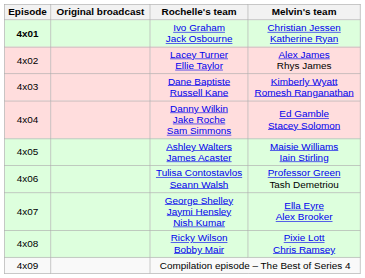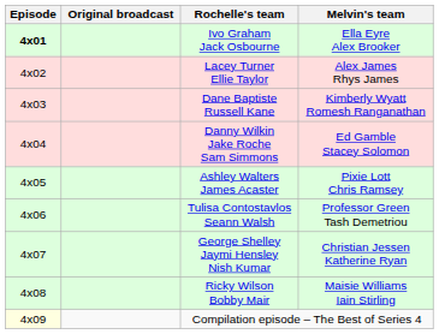 <table class="wikitable" style="text-align:center; width:575px;">
 <tr>
 <th>Episode</th>
 <th>Original broadcast</th>
 <th>Rochelle's team</th>
 <th>Melvin's team</th>
 </tr>
 <tr bgcolor="ddffdd">
 <td><strong>4x01</strong></td>
 <td></td>
 <td><a href='#'>Ivo Graham</a><br><a href='#'>Jack Osbourne</a></td>
-<td><a href='#'>Christian Jessen</a><br><a href='#'>Katherine Ryan</a></td>
+<td><a href='#'>Ella Eyre</a><br><a href='#'>Alex Brooker</a></td>
 </tr>
 <tr bgcolor="ffdddd">
 <td>4x02</td>
 <td></td>
 <td><a href='#'>Lacey Turner</a><br><a href='#'>Ellie Taylor</a></td>
 <td><a href='#'>Alex James</a><br>Rhys James</td>
 </tr>
 <tr bgcolor="ffdddd">
 <td>4x03</td>
 <td></td>
 <td><a href='#'>Dane Baptiste</a><br><a href='#'>Russell Kane</a></td>
 <td><a href='#'>Kimberly Wyatt</a><br><a href='#'>Romesh Ranganathan</a></td>
 </tr>
 <tr bgcolor="ffdddd">
 <td>4x04</td>
 <td></td>
 <td><a href='#'>Danny Wilkin</a><br><a href='#'>Jake Roche</a><br><a href='#'>Sam Simmons</a></td>
 <td><a href='#'>Ed Gamble</a><br><a href='#'>Stacey Solomon</a></td>
 </tr>
 <tr bgcolor="ddffdd">
 <td>4x05</td>
 <td></td>
 <td><a href='#'>Ashley Walters</a><br><a href='#'>James Acaster</a></td>
-<td><a href='#'>Maisie Williams</a><br><a href='#'>Iain Stirling</a></td>
+<td><a href='#'>Pixie Lott</a><br><a href='#'>Chris Ramsey</a></td>
 </tr>
 <tr bgcolor="ddffdd">
 <td>4x06</td>
 <td></td>
 <td><a href='#'>Tulisa Contostavlos</a><br><a href='#'>Seann Walsh</a></td>
 <td><a href='#'>Professor Green</a><br>Tash Demetriou</td>
 </tr>
 <tr bgcolor="ddffdd">
 <td>4x07</td>
 <td></td>
 <td><a href='#'>George Shelley</a><br><a href='#'>Jaymi Hensley</a><br><a href='#'>Nish Kumar</a></td>
-<td><a href='#'>Ella Eyre</a><br><a href='#'>Alex Brooker</a></td>
+<td><a href='#'>Christian Jessen</a><br><a href='#'>Katherine Ryan</a></td>
 </tr>
 <tr bgcolor="ddffdd">
 <td>4x08</td>
 <td></td>
 <td><a href='#'>Ricky Wilson</a><br><a href='#'>Bobby Mair</a></td>
-<td><a href='#'>Pixie Lott</a><br><a href='#'>Chris Ramsey</a></td>
+<td><a href='#'>Maisie Williams</a><br><a href='#'>Iain Stirling</a></td>
 </tr>
 <tr>
-<td>4x09</td>
+<td style="background: lightyellow;">4x09</td>
 <td></td>
 <td colspan="3">Compilation episode – The Best of Series 4</td>
 </tr>
 </table>
